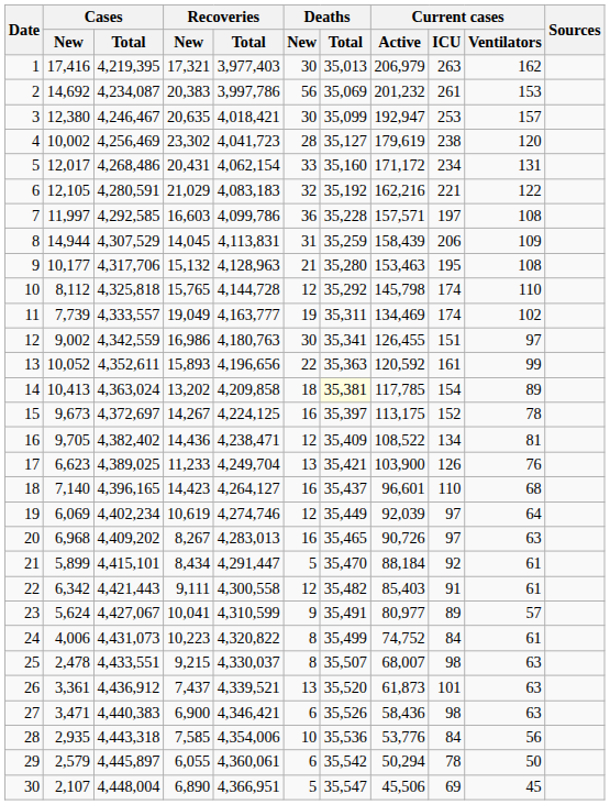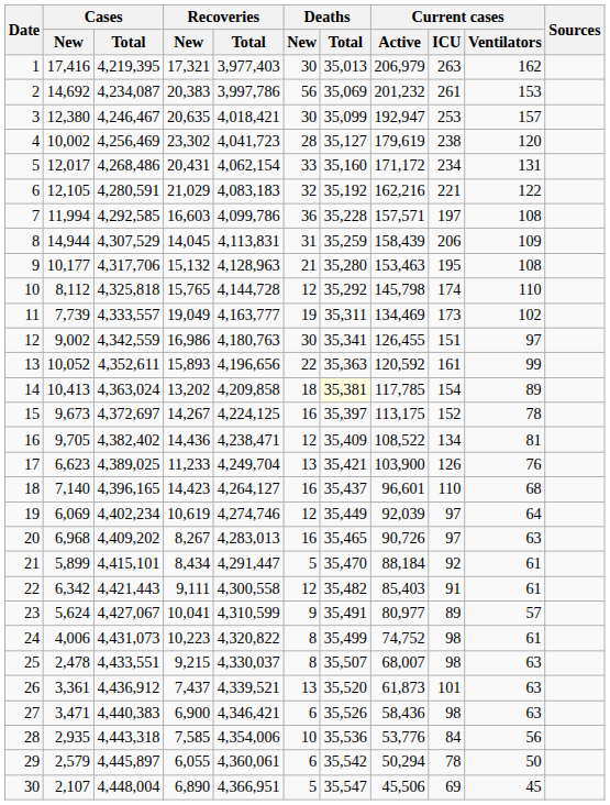 <table class="wikitable sortable mw-collapsible mw-collapsed sticky-header-multi sort-under" style="text-align:right;">
 <tr>
 <th rowspan=2>Date</th>
 <th colspan=2>Cases</th>
 <th colspan=2>Recoveries</th>
 <th colspan=2>Deaths</th>
 <th colspan=3>Current cases</th>
 <th rowspan=2 class="unsortable">Sources</th>
 </tr>
 <tr>
 <th>New</th>
 <th>Total</th>
 <th>New</th>
 <th>Total</th>
 <th>New</th>
 <th>Total</th>
 <th>Active</th>
 <th>ICU</th>
 <th>Ventilators</th>
 </tr>
 <tr>
 <td>1</td>
 <td>17,416</td>
 <td>4,219,395</td>
 <td>17,321</td>
 <td>3,977,403</td>
 <td>30</td>
 <td>35,013</td>
 <td>206,979</td>
 <td>263</td>
 <td>162</td>
 <td></td>
 </tr>
 <tr>
 <td>2</td>
 <td>14,692</td>
 <td>4,234,087</td>
 <td>20,383</td>
 <td>3,997,786</td>
 <td>56</td>
 <td>35,069</td>
 <td>201,232</td>
 <td>261</td>
 <td>153</td>
 <td></td>
 </tr>
 <tr>
 <td>3</td>
 <td>12,380</td>
 <td>4,246,467</td>
 <td>20,635</td>
 <td>4,018,421</td>
 <td>30</td>
 <td>35,099</td>
 <td>192,947</td>
 <td>253</td>
 <td>157</td>
 <td></td>
 </tr>
 <tr>
 <td>4</td>
 <td>10,002</td>
 <td>4,256,469</td>
 <td>23,302</td>
 <td>4,041,723</td>
 <td>28</td>
 <td>35,127</td>
 <td>179,619</td>
 <td>238</td>
 <td>120</td>
 <td></td>
 </tr>
 <tr>
 <td>5</td>
 <td>12,017</td>
 <td>4,268,486</td>
 <td>20,431</td>
 <td>4,062,154</td>
 <td>33</td>
 <td>35,160</td>
 <td>171,172</td>
 <td>234</td>
 <td>131</td>
 <td></td>
 </tr>
 <tr>
 <td>6</td>
 <td>12,105</td>
 <td>4,280,591</td>
 <td>21,029</td>
 <td>4,083,183</td>
 <td>32</td>
 <td>35,192</td>
 <td>162,216</td>
 <td>221</td>
 <td>122</td>
 <td></td>
 </tr>
 <tr>
 <td>7</td>
-<td>11,997</td>
+<td>11,994</td>
 <td>4,292,585</td>
 <td>16,603</td>
 <td>4,099,786</td>
 <td>36</td>
 <td>35,228</td>
 <td>157,571</td>
 <td>197</td>
 <td>108</td>
 <td></td>
 </tr>
 <tr>
 <td>8</td>
 <td>14,944</td>
 <td>4,307,529</td>
 <td>14,045</td>
 <td>4,113,831</td>
 <td>31</td>
 <td>35,259</td>
 <td>158,439</td>
 <td>206</td>
 <td>109</td>
 <td></td>
 </tr>
 <tr>
 <td>9</td>
 <td>10,177</td>
 <td>4,317,706</td>
 <td>15,132</td>
 <td>4,128,963</td>
 <td>21</td>
 <td>35,280</td>
 <td>153,463</td>
 <td>195</td>
 <td>108</td>
 <td></td>
 </tr>
 <tr>
 <td>10</td>
 <td>8,112</td>
 <td>4,325,818</td>
 <td>15,765</td>
 <td>4,144,728</td>
 <td>12</td>
 <td>35,292</td>
 <td>145,798</td>
 <td>174</td>
 <td>110</td>
 <td></td>
 </tr>
 <tr>
 <td>11</td>
 <td>7,739</td>
 <td>4,333,557</td>
 <td>19,049</td>
 <td>4,163,777</td>
 <td>19</td>
 <td>35,311</td>
 <td>134,469</td>
-<td>174</td>
+<td>173</td>
 <td>102</td>
 <td></td>
 </tr>
 <tr>
 <td>12</td>
 <td>9,002</td>
 <td>4,342,559</td>
 <td>16,986</td>
 <td>4,180,763</td>
 <td>30</td>
 <td>35,341</td>
 <td>126,455</td>
 <td>151</td>
 <td>97</td>
 <td></td>
 </tr>
 <tr>
 <td>13</td>
 <td>10,052</td>
 <td>4,352,611</td>
 <td>15,893</td>
 <td>4,196,656</td>
 <td>22</td>
 <td>35,363</td>
 <td>120,592</td>
 <td>161</td>
 <td>99</td>
 <td></td>
 </tr>
 <tr>
 <td>14</td>
 <td>10,413</td>
 <td>4,363,024</td>
 <td>13,202</td>
 <td>4,209,858</td>
 <td>18</td>
 <td style="background: lightyellow;">35,381</td>
 <td>117,785</td>
 <td>154</td>
 <td>89</td>
 <td></td>
 </tr>
 <tr>
 <td>15</td>
 <td>9,673</td>
 <td>4,372,697</td>
 <td>14,267</td>
 <td>4,224,125</td>
 <td>16</td>
 <td>35,397</td>
 <td>113,175</td>
 <td>152</td>
 <td>78</td>
 <td></td>
 </tr>
 <tr>
 <td>16</td>
 <td>9,705</td>
 <td>4,382,402</td>
 <td>14,436</td>
 <td>4,238,471</td>
 <td>12</td>
 <td>35,409</td>
 <td>108,522</td>
 <td>134</td>
 <td>81</td>
 <td></td>
 </tr>
 <tr>
 <td>17</td>
 <td>6,623</td>
 <td>4,389,025</td>
 <td>11,233</td>
 <td>4,249,704</td>
 <td>13</td>
 <td>35,421</td>
 <td>103,900</td>
 <td>126</td>
 <td>76</td>
 <td></td>
 </tr>
 <tr>
 <td>18</td>
 <td>7,140</td>
 <td>4,396,165</td>
 <td>14,423</td>
 <td>4,264,127</td>
 <td>16</td>
 <td>35,437</td>
 <td>96,601</td>
 <td>110</td>
 <td>68</td>
 <td></td>
 </tr>
 <tr>
 <td>19</td>
 <td>6,069</td>
 <td>4,402,234</td>
 <td>10,619</td>
 <td>4,274,746</td>
 <td>12</td>
 <td>35,449</td>
 <td>92,039</td>
 <td>97</td>
 <td>64</td>
 <td></td>
 </tr>
 <tr>
 <td>20</td>
 <td>6,968</td>
 <td>4,409,202</td>
 <td>8,267</td>
 <td>4,283,013</td>
 <td>16</td>
 <td>35,465</td>
 <td>90,726</td>
 <td>97</td>
 <td>63</td>
 <td></td>
 </tr>
 <tr>
 <td>21</td>
 <td>5,899</td>
 <td>4,415,101</td>
 <td>8,434</td>
 <td>4,291,447</td>
 <td>5</td>
 <td>35,470</td>
 <td>88,184</td>
 <td>92</td>
 <td>61</td>
 <td></td>
 </tr>
 <tr>
 <td>22</td>
 <td>6,342</td>
 <td>4,421,443</td>
 <td>9,111</td>
 <td>4,300,558</td>
 <td>12</td>
 <td>35,482</td>
 <td>85,403</td>
 <td>91</td>
 <td>61</td>
 <td></td>
 </tr>
 <tr>
 <td>23</td>
 <td>5,624</td>
 <td>4,427,067</td>
 <td>10,041</td>
 <td>4,310,599</td>
 <td>9</td>
 <td>35,491</td>
 <td>80,977</td>
 <td>89</td>
 <td>57</td>
 <td></td>
 </tr>
 <tr>
 <td>24</td>
 <td>4,006</td>
 <td>4,431,073</td>
 <td>10,223</td>
 <td>4,320,822</td>
 <td>8</td>
 <td>35,499</td>
 <td>74,752</td>
-<td>84</td>
+<td>98</td>
 <td>61</td>
 <td></td>
 </tr>
 <tr>
 <td>25</td>
 <td>2,478</td>
 <td>4,433,551</td>
 <td>9,215</td>
 <td>4,330,037</td>
 <td>8</td>
 <td>35,507</td>
 <td>68,007</td>
 <td>98</td>
 <td>63</td>
 <td></td>
 </tr>
 <tr>
 <td>26</td>
 <td>3,361</td>
 <td>4,436,912</td>
 <td>7,437</td>
 <td>4,339,521</td>
 <td>13</td>
 <td>35,520</td>
 <td>61,873</td>
 <td>101</td>
 <td>63</td>
 <td></td>
 </tr>
 <tr>
 <td>27</td>
 <td>3,471</td>
 <td>4,440,383</td>
 <td>6,900</td>
 <td>4,346,421</td>
 <td>6</td>
 <td>35,526</td>
 <td>58,436</td>
 <td>98</td>
 <td>63</td>
 <td></td>
 </tr>
 <tr>
 <td>28</td>
 <td>2,935</td>
 <td>4,443,318</td>
 <td>7,585</td>
 <td>4,354,006</td>
 <td>10</td>
 <td>35,536</td>
 <td>53,776</td>
 <td>84</td>
 <td>56</td>
 <td></td>
 </tr>
 <tr>
 <td>29</td>
 <td>2,579</td>
 <td>4,445,897</td>
 <td>6,055</td>
 <td>4,360,061</td>
 <td>6</td>
 <td>35,542</td>
 <td>50,294</td>
 <td>78</td>
 <td>50</td>
 <td></td>
 </tr>
 <tr>
 <td>30</td>
 <td>2,107</td>
 <td>4,448,004</td>
 <td>6,890</td>
 <td>4,366,951</td>
 <td>5</td>
 <td>35,547</td>
 <td>45,506</td>
 <td>69</td>
 <td>45</td>
 <td></td>
 </tr>
 </table>
